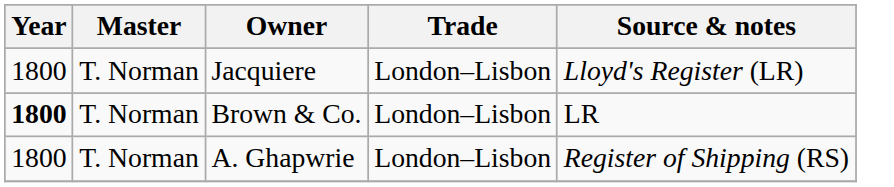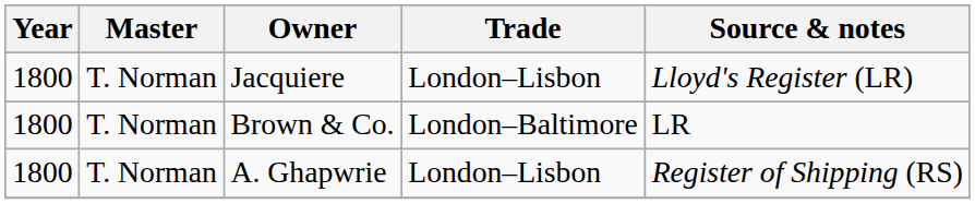 <table class="sortable wikitable">
 <tr>
 <th>Year</th>
 <th>Master</th>
 <th>Owner</th>
 <th>Trade</th>
 <th>Source & notes</th>
 </tr>
 <tr>
 <td>1800</td>
 <td>T. Norman</td>
 <td>Jacquiere</td>
 <td>London–Lisbon</td>
 <td><em>Lloyd's Register</em> (LR)</td>
 </tr>
 <tr>
-<td><strong>1800</strong></td>
+<td>1800</td>
 <td>T. Norman</td>
 <td>Brown & Co.</td>
-<td>London–Lisbon</td>
+<td>London–Baltimore</td>
 <td>LR</td>
 </tr>
 <tr>
 <td>1800</td>
 <td>T. Norman</td>
 <td>A. Ghapwrie</td>
 <td>London–Lisbon</td>
 <td><em>Register of Shipping</em> (RS)</td>
 </tr>
 <tr>
 </tr>
 </table>
